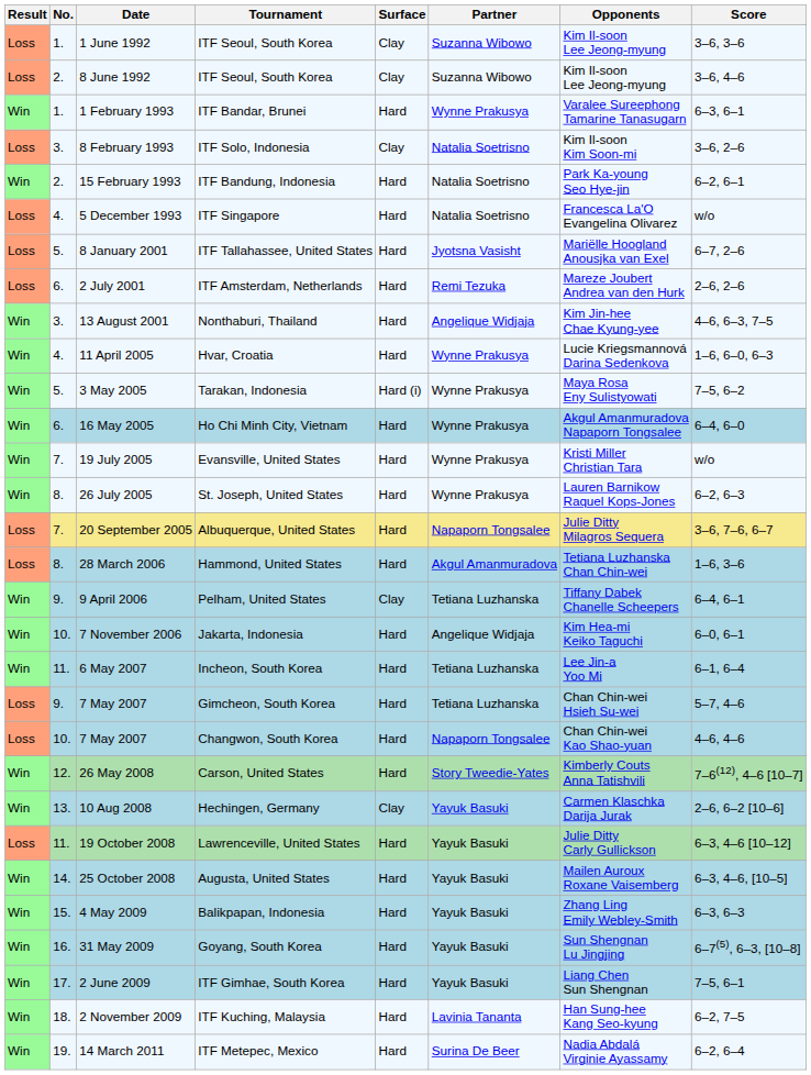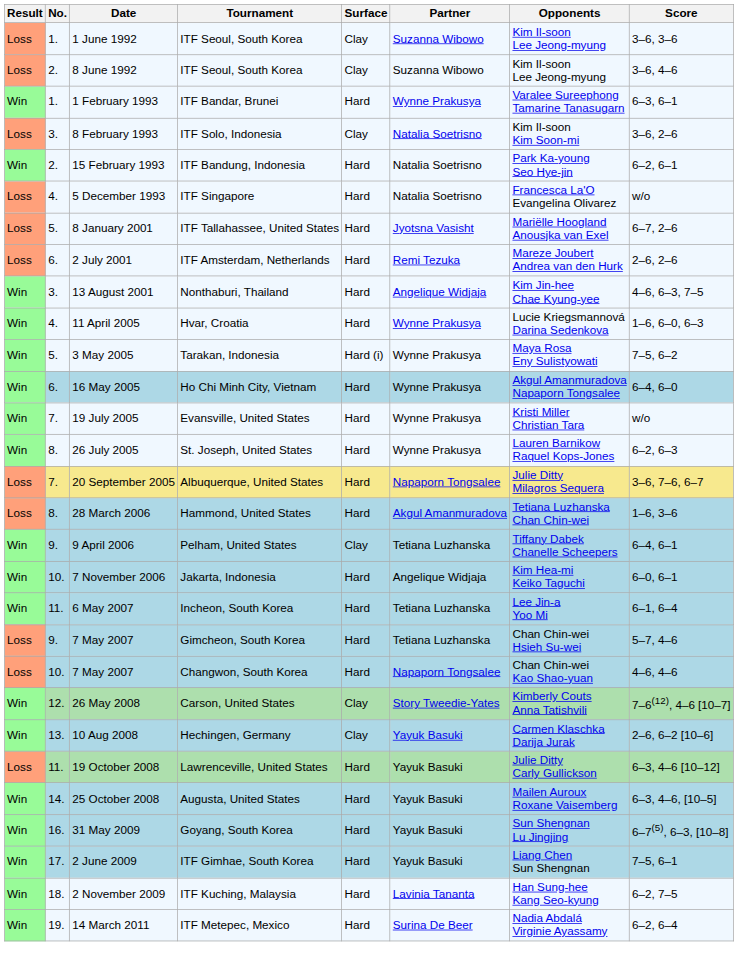 <table class="sortable wikitable">
 <tr>
 <th>Result</th>
 <th>No.</th>
 <th>Date</th>
 <th>Tournament</th>
 <th>Surface</th>
 <th>Partner</th>
 <th>Opponents</th>
 <th class="unsortable">Score</th>
 </tr>
 <tr style="background:#f0f8ff;">
 <td style="background:#ffa07a;">Loss</td>
 <td>1.</td>
 <td>1 June 1992</td>
 <td>ITF Seoul, South Korea</td>
 <td>Clay</td>
 <td> <a href='#'>Suzanna Wibowo</a></td>
 <td> <a href='#'>Kim Il-soon</a> <br>  <a href='#'>Lee Jeong-myung</a></td>
 <td>3–6, 3–6</td>
 </tr>
 <tr style="background:#f0f8ff;">
 <td style="background:#ffa07a;">Loss</td>
 <td>2.</td>
 <td>8 June 1992</td>
 <td>ITF Seoul, South Korea</td>
 <td>Clay</td>
 <td> Suzanna Wibowo</td>
 <td> Kim Il-soon <br>  Lee Jeong-myung</td>
 <td>3–6, 4–6</td>
 </tr>
 <tr style="background:#f0f8ff;">
 <td style="background:#98fb98;">Win</td>
 <td>1.</td>
 <td>1 February 1993</td>
 <td>ITF Bandar, Brunei</td>
 <td>Hard</td>
 <td> <a href='#'>Wynne Prakusya</a></td>
 <td> <a href='#'>Varalee Sureephong</a> <br>  <a href='#'>Tamarine Tanasugarn</a></td>
 <td>6–3, 6–1</td>
 </tr>
 <tr style="background:#f0f8ff;">
 <td style="background:#ffa07a;">Loss</td>
 <td>3.</td>
 <td>8 February 1993</td>
 <td>ITF Solo, Indonesia</td>
 <td>Clay</td>
 <td> <a href='#'>Natalia Soetrisno</a></td>
 <td> Kim Il-soon <br>  <a href='#'>Kim Soon-mi</a></td>
 <td>3–6, 2–6</td>
 </tr>
 <tr style="background:#f0f8ff;">
 <td style="background:#98fb98;">Win</td>
 <td>2.</td>
 <td>15 February 1993</td>
 <td>ITF Bandung, Indonesia</td>
 <td>Hard</td>
 <td> Natalia Soetrisno</td>
 <td> <a href='#'>Park Ka-young</a> <br>  <a href='#'>Seo Hye-jin</a></td>
 <td>6–2, 6–1</td>
 </tr>
 <tr style="background:#f0f8ff;">
 <td style="background:#ffa07a;">Loss</td>
 <td>4.</td>
 <td>5 December 1993</td>
 <td>ITF Singapore</td>
 <td>Hard</td>
 <td> Natalia Soetrisno</td>
 <td> <a href='#'>Francesca La'O</a> <br>  Evangelina Olivarez</td>
 <td>w/o</td>
 </tr>
 <tr style="background:#f0f8ff;">
 <td style="background:#ffa07a;">Loss</td>
 <td>5.</td>
 <td>8 January 2001</td>
 <td>ITF Tallahassee, United States</td>
 <td>Hard</td>
 <td> <a href='#'>Jyotsna Vasisht</a></td>
 <td> <a href='#'>Mariëlle Hoogland</a> <br>  <a href='#'>Anousjka van Exel</a></td>
 <td>6–7, 2–6</td>
 </tr>
 <tr style="background:#f0f8ff;">
 <td style="background:#ffa07a;">Loss</td>
 <td>6.</td>
 <td>2 July 2001</td>
 <td>ITF Amsterdam, Netherlands</td>
 <td>Hard</td>
 <td> <a href='#'>Remi Tezuka</a></td>
 <td> <a href='#'>Mareze Joubert</a> <br>  <a href='#'>Andrea van den Hurk</a></td>
 <td>2–6, 2–6</td>
 </tr>
 <tr style="background:#f0f8ff;">
 <td style="background:#98fb98;">Win</td>
 <td>3.</td>
 <td>13 August 2001</td>
 <td>Nonthaburi, Thailand</td>
 <td>Hard</td>
 <td> <a href='#'>Angelique Widjaja</a></td>
 <td> <a href='#'>Kim Jin-hee</a> <br>  <a href='#'>Chae Kyung-yee</a></td>
 <td>4–6, 6–3, 7–5</td>
 </tr>
 <tr style="background:#f0f8ff;">
 <td style="background:#98fb98;">Win</td>
 <td>4.</td>
 <td>11 April 2005</td>
 <td>Hvar, Croatia</td>
 <td>Hard</td>
 <td> <a href='#'>Wynne Prakusya</a></td>
 <td> Lucie Kriegsmannová <br>  <a href='#'>Darina Sedenkova</a></td>
 <td>1–6, 6–0, 6–3</td>
 </tr>
 <tr style="background:#f0f8ff;">
 <td style="background:#98fb98;">Win</td>
 <td>5.</td>
 <td>3 May 2005</td>
 <td>Tarakan, Indonesia</td>
 <td>Hard (i)</td>
 <td> Wynne Prakusya</td>
 <td> <a href='#'>Maya Rosa</a> <br>  <a href='#'>Eny Sulistyowati</a></td>
 <td>7–5, 6–2</td>
 </tr>
 <tr style="background:lightblue;">
 <td style="background:#98fb98;">Win</td>
 <td>6.</td>
 <td>16 May 2005</td>
 <td>Ho Chi Minh City, Vietnam</td>
 <td>Hard</td>
 <td> Wynne Prakusya</td>
 <td> <a href='#'>Akgul Amanmuradova</a> <br>  <a href='#'>Napaporn Tongsalee</a></td>
 <td>6–4, 6–0</td>
 </tr>
 <tr style="background:#f0f8ff;">
 <td style="background:#98fb98;">Win</td>
 <td>7.</td>
 <td>19 July 2005</td>
 <td>Evansville, United States</td>
 <td>Hard</td>
 <td> Wynne Prakusya</td>
 <td> <a href='#'>Kristi Miller</a> <br>  <a href='#'>Christian Tara</a></td>
 <td>w/o</td>
 </tr>
 <tr style="background:#f0f8ff;">
 <td style="background:#98fb98;">Win</td>
 <td>8.</td>
 <td>26 July 2005</td>
 <td>St. Joseph, United States</td>
 <td>Hard</td>
 <td> Wynne Prakusya</td>
 <td> <a href='#'>Lauren Barnikow</a> <br>  <a href='#'>Raquel Kops-Jones</a></td>
 <td>6–2, 6–3</td>
 </tr>
 <tr style="background:#f7e98e;">
 <td style="background:#ffa07a;">Loss</td>
 <td>7.</td>
 <td>20 September 2005</td>
 <td>Albuquerque, United States</td>
 <td>Hard</td>
 <td> <a href='#'>Napaporn Tongsalee</a></td>
 <td> <a href='#'>Julie Ditty</a> <br>  <a href='#'>Milagros Sequera</a></td>
 <td>3–6, 7–6, 6–7</td>
 </tr>
 <tr style="background:lightblue;">
 <td style="background:#ffa07a;">Loss</td>
 <td>8.</td>
 <td>28 March 2006</td>
 <td>Hammond, United States</td>
 <td>Hard</td>
 <td> <a href='#'>Akgul Amanmuradova</a></td>
 <td> <a href='#'>Tetiana Luzhanska</a> <br>  <a href='#'>Chan Chin-wei</a></td>
 <td>1–6, 3–6</td>
 </tr>
 <tr style="background:lightblue;">
 <td style="background:#98fb98;">Win</td>
 <td>9.</td>
 <td>9 April 2006</td>
 <td>Pelham, United States</td>
 <td>Clay</td>
 <td> Tetiana Luzhanska</td>
 <td> <a href='#'>Tiffany Dabek</a> <br>  <a href='#'>Chanelle Scheepers</a></td>
 <td>6–4, 6–1</td>
 </tr>
 <tr style="background:lightblue;">
 <td style="background:#98fb98;">Win</td>
 <td>10.</td>
 <td>7 November 2006</td>
 <td>Jakarta, Indonesia</td>
 <td>Hard</td>
 <td> Angelique Widjaja</td>
 <td> <a href='#'>Kim Hea-mi</a> <br>  <a href='#'>Keiko Taguchi</a></td>
 <td>6–0, 6–1</td>
 </tr>
 <tr style="background:lightblue;">
 <td style="background:#98fb98;">Win</td>
 <td>11.</td>
 <td>6 May 2007</td>
 <td>Incheon, South Korea</td>
 <td>Hard</td>
 <td> Tetiana Luzhanska</td>
 <td> <a href='#'>Lee Jin-a</a> <br>  <a href='#'>Yoo Mi</a></td>
 <td>6–1, 6–4</td>
 </tr>
 <tr style="background:lightblue;">
 <td style="background:#ffa07a;">Loss</td>
 <td>9.</td>
 <td>7 May 2007</td>
 <td>Gimcheon, South Korea</td>
 <td>Hard</td>
 <td> Tetiana Luzhanska</td>
 <td> Chan Chin-wei <br>  <a href='#'>Hsieh Su-wei</a></td>
 <td>5–7, 4–6</td>
 </tr>
 <tr style="background:lightblue;">
 <td style="background:#ffa07a;">Loss</td>
 <td>10.</td>
 <td>7 May 2007</td>
 <td>Changwon, South Korea</td>
 <td>Hard</td>
 <td> <a href='#'>Napaporn Tongsalee</a></td>
 <td> Chan Chin-wei <br>  <a href='#'>Kao Shao-yuan</a></td>
 <td>4–6, 4–6</td>
 </tr>
 <tr style="background:#addfad;">
 <td bgcolor="98FB98">Win</td>
 <td>12.</td>
 <td>26 May 2008</td>
 <td>Carson, United States</td>
-<td>Hard</td>
+<td>Clay</td>
 <td> <a href='#'>Story Tweedie-Yates</a></td>
 <td> <a href='#'>Kimberly Couts</a> <br>  <a href='#'>Anna Tatishvili</a></td>
 <td>7–6<sup>(12)</sup>, 4–6 [10–7]</td>
 </tr>
 <tr style="background:lightblue;">
 <td style="background:#98fb98;">Win</td>
 <td>13.</td>
 <td>10 Aug 2008</td>
 <td>Hechingen, Germany</td>
 <td>Clay</td>
 <td> <a href='#'>Yayuk Basuki</a></td>
 <td> <a href='#'>Carmen Klaschka</a> <br>  <a href='#'>Darija Jurak</a></td>
 <td>2–6, 6–2 [10–6]</td>
 </tr>
 <tr style="background:#addfad;">
 <td style="background:#ffa07a;">Loss</td>
 <td>11.</td>
 <td>19 October 2008</td>
 <td>Lawrenceville, United States</td>
 <td>Hard</td>
 <td> Yayuk Basuki</td>
 <td> <a href='#'>Julie Ditty</a> <br>  <a href='#'>Carly Gullickson</a></td>
 <td>6–3, 4–6 [10–12]</td>
 </tr>
 <tr style="background:lightblue;">
 <td style="background:#98fb98;">Win</td>
 <td>14.</td>
 <td>25 October 2008</td>
 <td>Augusta, United States</td>
 <td>Hard</td>
 <td> Yayuk Basuki</td>
 <td> <a href='#'>Mailen Auroux</a> <br>  <a href='#'>Roxane Vaisemberg</a></td>
 <td>6–3, 4–6, [10–5]</td>
-</tr>
-<tr style="background:lightblue;">
-<td style="background:#98fb98;">Win</td>
-<td>15.</td>
-<td>4 May 2009</td>
-<td>Balikpapan, Indonesia</td>
-<td>Hard</td>
-<td> Yayuk Basuki</td>
-<td> <a href='#'>Zhang Ling</a> <br>  <a href='#'>Emily Webley-Smith</a></td>
-<td>6–3, 6–3</td>
 </tr>
 <tr style="background:lightblue;">
 <td style="background:#98fb98;">Win</td>
 <td>16.</td>
 <td>31 May 2009</td>
 <td>Goyang, South Korea</td>
 <td>Hard</td>
 <td> Yayuk Basuki</td>
 <td> <a href='#'>Sun Shengnan</a> <br>  <a href='#'>Lu Jingjing</a></td>
 <td>6–7<sup>(5)</sup>, 6–3, [10–8]</td>
 </tr>
 <tr style="background:lightblue;">
 <td style="background:#98fb98;">Win</td>
 <td>17.</td>
 <td>2 June 2009</td>
 <td>ITF Gimhae, South Korea</td>
 <td>Hard</td>
 <td> Yayuk Basuki</td>
 <td> <a href='#'>Liang Chen</a> <br>  Sun Shengnan</td>
 <td>7–5, 6–1</td>
 </tr>
 <tr style="background:#f0f8ff;">
 <td style="background:#98fb98;">Win</td>
 <td>18.</td>
 <td>2 November 2009</td>
 <td>ITF Kuching, Malaysia</td>
 <td>Hard</td>
 <td> <a href='#'>Lavinia Tananta</a></td>
 <td> <a href='#'>Han Sung-hee</a> <br>  <a href='#'>Kang Seo-kyung</a></td>
 <td>6–2, 7–5</td>
 </tr>
 <tr style="background:#f0f8ff;">
 <td style="background:#98fb98;">Win</td>
 <td>19.</td>
 <td>14 March 2011</td>
 <td>ITF Metepec, Mexico</td>
 <td>Hard</td>
 <td> <a href='#'>Surina De Beer</a></td>
 <td> <a href='#'>Nadia Abdalá</a> <br>  <a href='#'>Virginie Ayassamy</a></td>
 <td>6–2, 6–4</td>
 </tr>
 </table>
